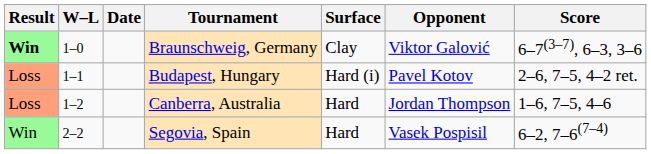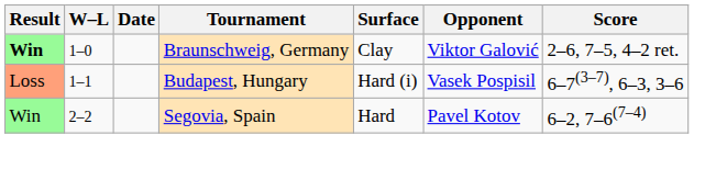 <table class="sortable wikitable">
 <tr>
 <th>Result</th>
 <th class="unsortable">W–L</th>
 <th>Date</th>
 <th>Tournament</th>
 <th>Surface</th>
 <th>Opponent</th>
 <th class="unsortable">Score</th>
 </tr>
 <tr>
 <td bgcolor="98fb98"><strong>Win</strong></td>
 <td><small>1–0</small></td>
 <td><a href='#'></a></td>
 <td bgcolor=moccasin><a href='#'>Braunschweig</a>, Germany</td>
 <td>Clay</td>
 <td> <a href='#'>Viktor Galović</a></td>
-<td>6–7<sup>(3–7)</sup>, 6–3, 3–6</td>
+<td>2–6, 7–5, 4–2 ret.</td>
 </tr>
 <tr>
 <td bgcolor="ffa07a">Loss</td>
 <td><small>1–1</small></td>
 <td><a href='#'></a></td>
 <td bgcolor=moccasin><a href='#'>Budapest</a>, Hungary</td>
 <td>Hard (i)</td>
-<td> <a href='#'>Pavel Kotov</a></td>
-<td>2–6, 7–5, 4–2 ret.</td>
-</tr>
-<tr>
-<td bgcolor="ffa07a">Loss</td>
-<td><small>1–2</small></td>
-<td><a href='#'></a></td>
-<td bgcolor=moccasin><a href='#'>Canberra</a>, Australia</td>
-<td>Hard</td>
-<td> <a href='#'>Jordan Thompson</a></td>
-<td>1–6, 7–5, 4–6</td>
+<td> <a href='#'>Vasek Pospisil</a></td>
+<td>6–7<sup>(3–7)</sup>, 6–3, 3–6</td>
 </tr>
 <tr>
 <td bgcolor="98fb98">Win</td>
 <td><small>2–2</small></td>
 <td><a href='#'></a></td>
 <td bgcolor=moccasin><a href='#'>Segovia</a>, Spain</td>
 <td>Hard</td>
-<td> <a href='#'>Vasek Pospisil</a></td>
+<td> <a href='#'>Pavel Kotov</a></td>
 <td>6–2, 7–6<sup>(7–4)</sup></td>
 </tr>
 </table>
